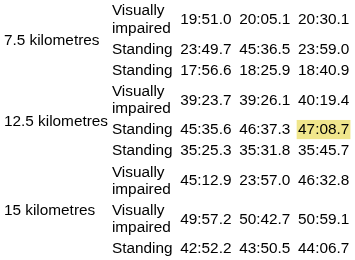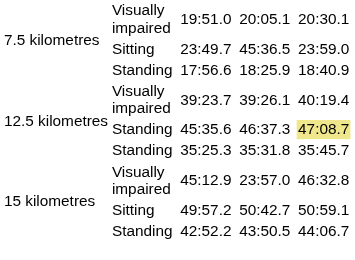 <table>
 <tr>
 <td rowspan="3">7.5 kilometres<br></td>
 <td>Visually<br>impaired</td>
 <td></td>
 <td>19:51.0</td>
 <td></td>
 <td>20:05.1</td>
 <td></td>
 <td>20:30.1</td>
 </tr>
 <tr>
-<td>Standing</td>
+<td>Sitting</td>
 <td></td>
 <td>23:49.7</td>
 <td></td>
 <td>45:36.5</td>
 <td></td>
 <td>23:59.0</td>
 </tr>
 <tr>
 <td>Standing</td>
 <td></td>
 <td>17:56.6</td>
 <td></td>
 <td>18:25.9</td>
 <td></td>
 <td>18:40.9</td>
 </tr>
 <tr>
 <td rowspan="3">12.5 kilometres<br></td>
 <td>Visually<br>impaired</td>
 <td></td>
 <td>39:23.7</td>
 <td></td>
 <td>39:26.1</td>
 <td></td>
 <td>40:19.4</td>
 </tr>
 <tr>
 <td>Standing</td>
 <td></td>
 <td>45:35.6</td>
 <td></td>
 <td>46:37.3</td>
 <td></td>
 <td style="background: khaki;">47:08.7</td>
 </tr>
 <tr>
 <td>Standing</td>
 <td></td>
 <td>35:25.3</td>
 <td></td>
 <td>35:31.8</td>
 <td></td>
 <td>35:45.7</td>
 </tr>
 <tr>
 <td rowspan="3">15 kilometres<br></td>
 <td>Visually<br>impaired</td>
 <td></td>
 <td>45:12.9</td>
 <td></td>
 <td>23:57.0</td>
 <td></td>
 <td>46:32.8</td>
 </tr>
 <tr>
-<td>Visually<br>impaired</td>
+<td>Sitting</td>
 <td></td>
 <td>49:57.2</td>
 <td></td>
 <td>50:42.7</td>
 <td></td>
 <td>50:59.1</td>
 </tr>
 <tr>
 <td>Standing</td>
 <td></td>
 <td>42:52.2</td>
 <td></td>
 <td>43:50.5</td>
 <td></td>
 <td>44:06.7</td>
 </tr>
 </table>
